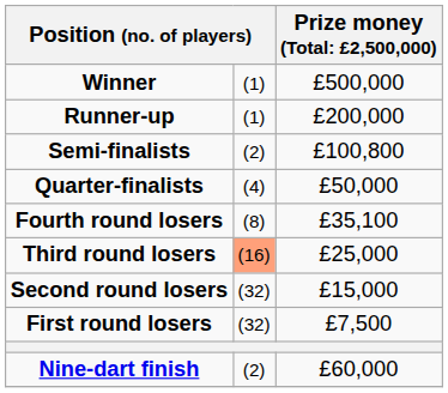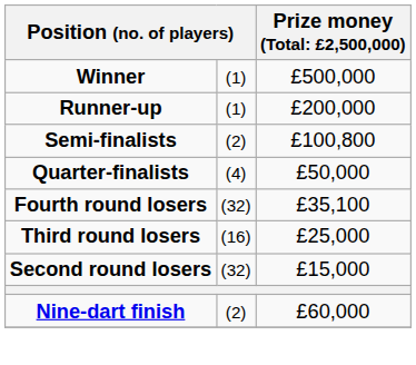 <table class="wikitable" style="text-align:center">
 <tr>
 <th colspan=2>Position <small>(no. of players)</small></th>
 <th>Prize money<br><small>(Total: £2,500,000)</small></th>
 </tr>
 <tr>
 <td style="text-align:center"><strong>Winner</strong></td>
 <td><small>(1)</small></td>
 <td>£500,000</td>
 </tr>
 <tr>
 <td style="text-align:center"><strong>Runner-up</strong></td>
 <td><small>(1)</small></td>
 <td>£200,000</td>
 </tr>
 <tr>
 <td style="text-align:center"><strong>Semi-finalists</strong></td>
 <td><small>(2)</small></td>
 <td>£100,800</td>
 </tr>
 <tr>
 <td style="text-align:center"><strong>Quarter-finalists</strong></td>
 <td><small>(4)</small></td>
 <td>£50,000</td>
 </tr>
 <tr>
 <td style="text-align:center"><strong>Fourth round losers</strong></td>
-<td><small>(8)</small></td>
+<td><small>(32)</small></td>
 <td>£35,100</td>
 </tr>
 <tr>
 <td style="text-align:center"><strong>Third round losers</strong></td>
-<td style="background: lightsalmon;"><small>(16)</small></td>
+<td><small>(16)</small></td>
 <td>£25,000</td>
 </tr>
 <tr>
 <td style="text-align:center"><strong>Second round losers</strong></td>
 <td><small>(32)</small></td>
 <td>£15,000</td>
-</tr>
-<tr>
-<td style="text-align:center"><strong>First round losers</strong></td>
-<td><small>(32)</small></td>
-<td>£7,500</td>
 </tr>
 <tr>
 <th colspan=3></th>
 </tr>
 <tr>
 <td><strong><a href='#'>Nine-dart finish</a></strong></td>
 <td><small>(2)</small></td>
 <td style="text-align:center">£60,000</td>
 </tr>
 <tr>
 </tr>
 </table>
